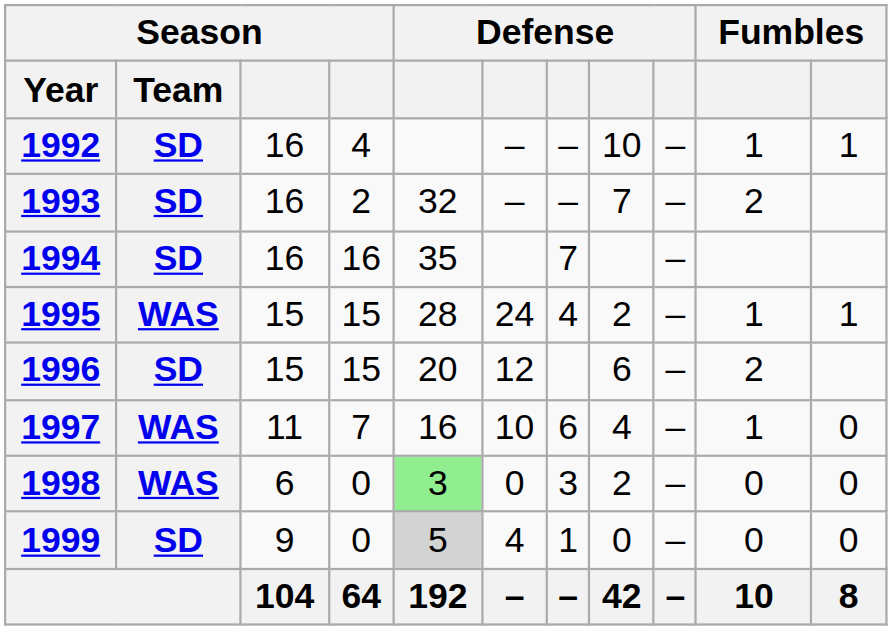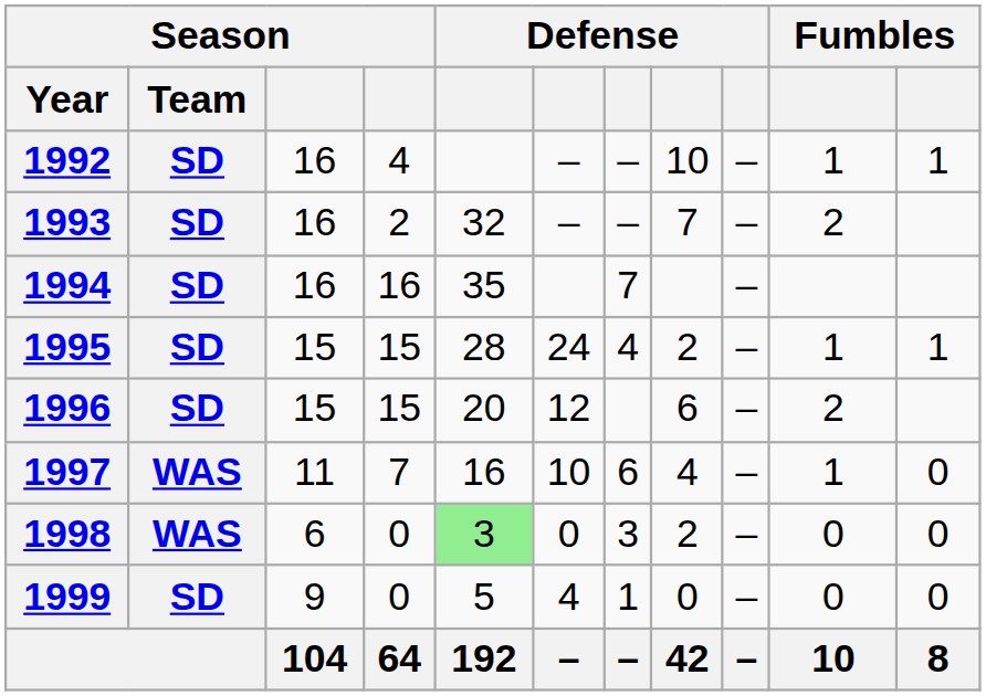 <table class= "wikitable sortable" float="left" border="1" style="text-align:center; width:45%;">
 <tr>
 <th colspan=4>Season</th>
 <th colspan=5>Defense</th>
 <th colspan=2>Fumbles</th>
 </tr>
 <tr>
 <th>Year</th>
 <th>Team</th>
 <th></th>
 <th></th>
 <th></th>
 <th></th>
 <th></th>
 <th></th>
 <th></th>
 <th></th>
 <th></th>
 </tr>
 <tr>
 <th><a href='#'>1992</a></th>
 <th><a href='#'>SD</a></th>
 <td>16</td>
 <td>4</td>
 <td></td>
 <td>–</td>
 <td>–</td>
 <td>10</td>
 <td>–</td>
 <td>1</td>
 <td>1</td>
 </tr>
 <tr>
 <th><a href='#'>1993</a></th>
 <th><a href='#'>SD</a></th>
 <td>16</td>
 <td>2</td>
 <td>32</td>
 <td>–</td>
 <td>–</td>
 <td>7</td>
 <td>–</td>
 <td>2</td>
 <td></td>
 </tr>
 <tr>
 <th><a href='#'>1994</a></th>
 <th><a href='#'>SD</a></th>
 <td>16</td>
 <td>16</td>
 <td>35</td>
 <td></td>
 <td>7</td>
 <td></td>
 <td>–</td>
 <td></td>
 <td></td>
 </tr>
 <tr>
 <th><a href='#'>1995</a></th>
-<th><a href='#'>WAS</a></th>
+<th><a href='#'>SD</a></th>
 <td>15</td>
 <td>15</td>
 <td>28</td>
 <td>24</td>
 <td>4</td>
 <td>2</td>
 <td>–</td>
 <td>1</td>
 <td>1</td>
 </tr>
 <tr>
 <th><a href='#'>1996</a></th>
 <th><a href='#'>SD</a></th>
 <td>15</td>
 <td>15</td>
 <td>20</td>
 <td>12</td>
 <td></td>
 <td>6</td>
 <td>–</td>
 <td>2</td>
 <td></td>
 </tr>
 <tr>
 <th><a href='#'>1997</a></th>
 <th><a href='#'>WAS</a></th>
 <td>11</td>
 <td>7</td>
 <td>16</td>
 <td>10</td>
 <td>6</td>
 <td>4</td>
 <td>–</td>
 <td>1</td>
 <td>0</td>
 </tr>
 <tr>
 <th><a href='#'>1998</a></th>
 <th><a href='#'>WAS</a></th>
 <td>6</td>
 <td>0</td>
 <td style="background: lightgreen;">3</td>
 <td>0</td>
 <td>3</td>
 <td>2</td>
 <td>–</td>
 <td>0</td>
 <td>0</td>
 </tr>
 <tr>
 <th><a href='#'>1999</a></th>
 <th><a href='#'>SD</a></th>
 <td>9</td>
 <td>0</td>
-<td style="background: lightgrey;">5</td>
+<td>5</td>
 <td>4</td>
 <td>1</td>
 <td>0</td>
 <td>–</td>
 <td>0</td>
 <td>0</td>
 </tr>
 <tr>
 <th colspan="2"></th>
 <th>104</th>
 <th>64</th>
 <th>192</th>
 <th>–</th>
 <th>–</th>
 <th>42</th>
 <th>–</th>
 <th>10</th>
 <th>8</th>
 </tr>
 </table>
